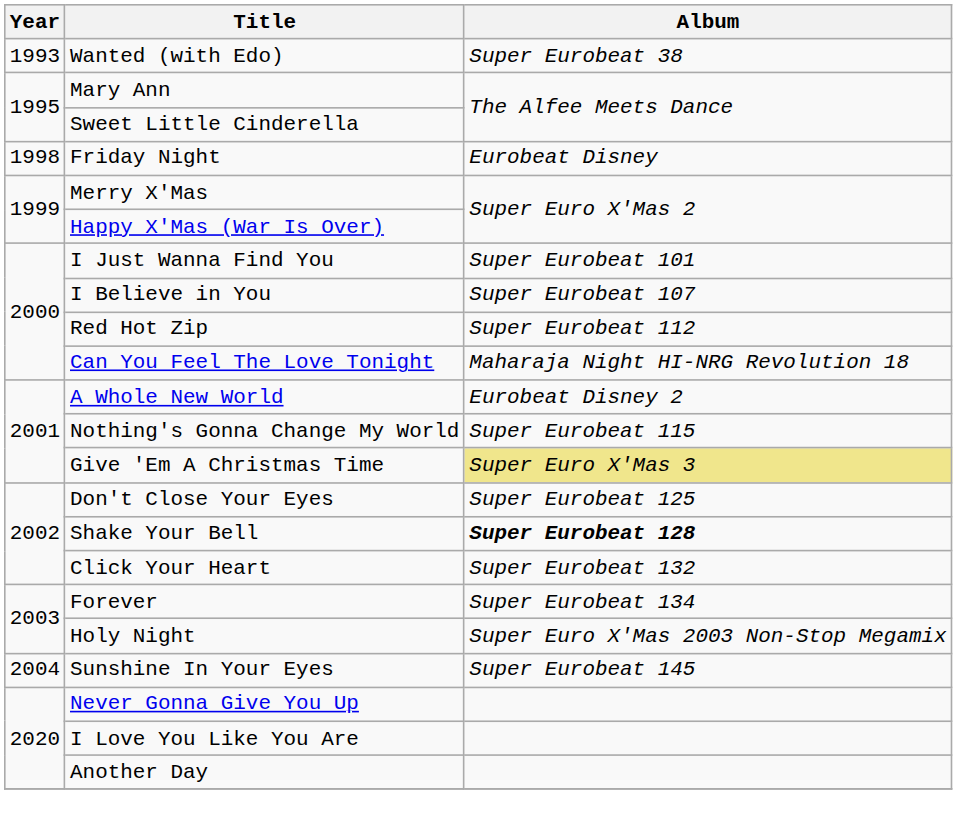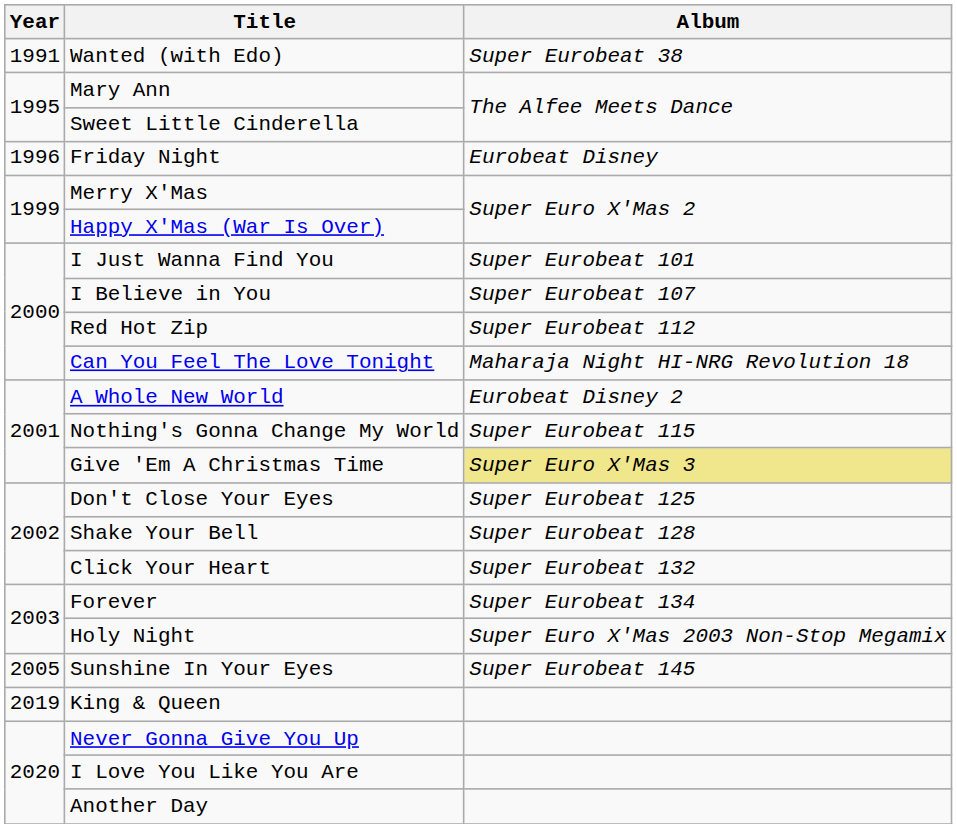 <table class="wikitable">
 <tr>
 <th>Year</th>
 <th>Title</th>
 <th>Album</th>
 </tr>
 <tr>
-<td>1993</td>
+<td>1991</td>
 <td>Wanted <span> (with Edo) </span></td>
 <td><em> Super Eurobeat 38 </em></td>
 </tr>
 <tr>
 <td rowspan="2">1995</td>
 <td>Mary Ann</td>
 <td rowspan="2"><em>The Alfee Meets Dance</em></td>
 </tr>
 <tr>
 <td>Sweet Little Cinderella</td>
 </tr>
 <tr>
-<td>1998</td>
+<td>1996</td>
 <td>Friday Night</td>
 <td><em>Eurobeat Disney</em></td>
 </tr>
 <tr>
 <td rowspan="2">1999</td>
 <td>Merry X'Mas</td>
 <td rowspan="2"><em>Super Euro X'Mas 2</em></td>
 </tr>
 <tr>
 <td><a href='#'>Happy X'Mas (War Is Over)</a></td>
 </tr>
 <tr>
 <td rowspan="4">2000</td>
 <td>I Just Wanna Find You</td>
 <td><em>Super Eurobeat 101</em></td>
 </tr>
 <tr>
 <td>I Believe in You</td>
 <td><em>Super Eurobeat 107</em></td>
 </tr>
 <tr>
 <td>Red Hot Zip</td>
 <td><em>Super Eurobeat 112</em></td>
 </tr>
 <tr>
 <td><a href='#'>Can You Feel The Love Tonight</a></td>
 <td><em> Maharaja Night HI-NRG Revolution 18 </em></td>
 </tr>
 <tr>
 <td rowspan="3">2001</td>
 <td><a href='#'>A Whole New World</a></td>
 <td><em>Eurobeat Disney 2</em></td>
 </tr>
 <tr>
 <td>Nothing's Gonna Change My World</td>
 <td><em>Super Eurobeat 115</em></td>
 </tr>
 <tr>
 <td>Give 'Em A Christmas Time</td>
 <td style="background: khaki;"><em>Super Euro X'Mas 3</em></td>
 </tr>
 <tr>
 <td rowspan="3">2002</td>
 <td>Don't Close Your Eyes</td>
 <td><em>Super Eurobeat 125</em></td>
 </tr>
 <tr>
 <td>Shake Your Bell</td>
-<td><strong><em>Super Eurobeat 128</em></strong></td>
+<td><em>Super Eurobeat 128</em></td>
 </tr>
 <tr>
 <td>Click Your Heart</td>
 <td><em>Super Eurobeat 132</em></td>
 </tr>
 <tr>
 <td rowspan="2">2003</td>
 <td>Forever</td>
 <td><em>Super Eurobeat 134</em></td>
 </tr>
 <tr>
 <td>Holy Night</td>
 <td><em>Super Euro X'Mas 2003 Non-Stop Megamix</em></td>
 </tr>
 <tr>
-<td>2004</td>
+<td>2005</td>
 <td>Sunshine In Your Eyes</td>
 <td><em>Super Eurobeat 145</em></td>
+</tr>
+<tr>
+<td>2019</td>
+<td>King & Queen</td>
+<td></td>
 </tr>
 <tr>
 <td rowspan="3">2020</td>
 <td><a href='#'>Never Gonna Give You Up</a></td>
 <td></td>
 </tr>
 <tr>
 <td>I Love You Like You Are</td>
 <td></td>
 </tr>
 <tr>
 <td>Another Day</td>
 <td></td>
 </tr>
 <tr>
 </tr>
 </table>
